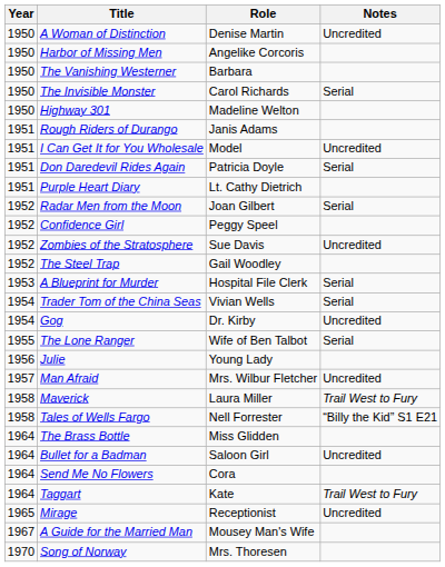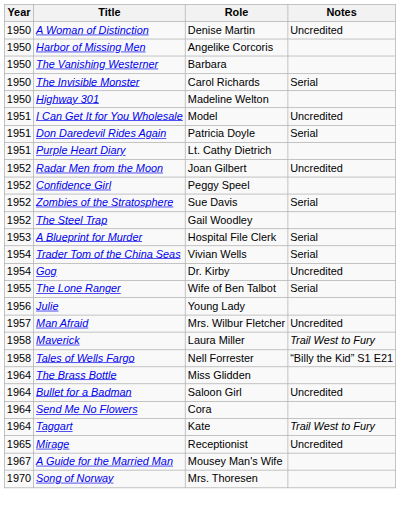 <table class="wikitable">
 <tr>
 <th>Year</th>
 <th>Title</th>
 <th>Role</th>
 <th>Notes</th>
 </tr>
 <tr>
 <td>1950</td>
 <td><em><a href='#'>A Woman of Distinction</a></em></td>
 <td>Denise Martin</td>
 <td>Uncredited</td>
 </tr>
 <tr>
 <td>1950</td>
 <td><em><a href='#'>Harbor of Missing Men</a></em></td>
 <td>Angelike Corcoris</td>
 <td></td>
 </tr>
 <tr>
 <td>1950</td>
 <td><em><a href='#'>The Vanishing Westerner</a></em></td>
 <td>Barbara</td>
 <td></td>
 </tr>
 <tr>
 <td>1950</td>
 <td><em><a href='#'>The Invisible Monster</a></em></td>
 <td>Carol Richards</td>
 <td>Serial</td>
 </tr>
 <tr>
 <td>1950</td>
 <td><em><a href='#'>Highway 301</a></em></td>
 <td>Madeline Welton</td>
 <td></td>
 </tr>
 <tr>
 <td>1951</td>
-<td><em><a href='#'>Rough Riders of Durango</a></em></td>
-<td>Janis Adams</td>
-<td></td>
-</tr>
-<tr>
-<td>1951</td>
 <td><em><a href='#'>I Can Get It for You Wholesale</a></em></td>
 <td>Model</td>
 <td>Uncredited</td>
 </tr>
 <tr>
 <td>1951</td>
 <td><em><a href='#'>Don Daredevil Rides Again</a></em></td>
 <td>Patricia Doyle</td>
 <td>Serial</td>
 </tr>
 <tr>
 <td>1951</td>
 <td><em><a href='#'>Purple Heart Diary</a></em></td>
 <td>Lt. Cathy Dietrich</td>
 <td></td>
 </tr>
 <tr>
 <td>1952</td>
 <td><em><a href='#'>Radar Men from the Moon</a></em></td>
 <td>Joan Gilbert</td>
-<td>Serial</td>
+<td>Uncredited</td>
 </tr>
 <tr>
 <td>1952</td>
 <td><em><a href='#'>Confidence Girl</a></em></td>
 <td>Peggy Speel</td>
 <td></td>
 </tr>
 <tr>
 <td>1952</td>
 <td><em><a href='#'>Zombies of the Stratosphere</a></em></td>
 <td>Sue Davis</td>
-<td>Uncredited</td>
+<td>Serial</td>
 </tr>
 <tr>
 <td>1952</td>
 <td><em><a href='#'>The Steel Trap</a></em></td>
 <td>Gail Woodley</td>
 <td></td>
 </tr>
 <tr>
 <td>1953</td>
 <td><em><a href='#'>A Blueprint for Murder</a></em></td>
 <td>Hospital File Clerk</td>
 <td>Serial</td>
 </tr>
 <tr>
 <td>1954</td>
 <td><em><a href='#'>Trader Tom of the China Seas</a></em></td>
 <td>Vivian Wells</td>
 <td>Serial</td>
 </tr>
 <tr>
 <td>1954</td>
 <td><em><a href='#'>Gog</a></em></td>
 <td>Dr. Kirby</td>
 <td>Uncredited</td>
 </tr>
 <tr>
 <td>1955</td>
 <td><em><a href='#'>The Lone Ranger</a></em></td>
 <td>Wife of Ben Talbot</td>
 <td>Serial</td>
 </tr>
 <tr>
 <td>1956</td>
 <td><em><a href='#'>Julie</a></em></td>
 <td>Young Lady</td>
 <td></td>
 </tr>
 <tr>
 <td>1957</td>
 <td><em><a href='#'>Man Afraid</a></em></td>
 <td>Mrs. Wilbur Fletcher</td>
 <td>Uncredited</td>
 </tr>
 <tr>
 <td>1958</td>
 <td><em><a href='#'>Maverick</a></em></td>
 <td>Laura Miller</td>
 <td><em>Trail West to Fury</em></td>
 </tr>
 <tr>
 <td>1958</td>
 <td><em><a href='#'>Tales of Wells Fargo</a></em></td>
 <td>Nell Forrester</td>
 <td>“Billy the Kid” S1 E21</td>
 </tr>
 <tr>
 <td>1964</td>
 <td><em><a href='#'>The Brass Bottle</a></em></td>
 <td>Miss Glidden</td>
 <td></td>
 </tr>
 <tr>
 <td>1964</td>
 <td><em><a href='#'>Bullet for a Badman</a></em></td>
 <td>Saloon Girl</td>
 <td>Uncredited</td>
 </tr>
 <tr>
 <td>1964</td>
 <td><em><a href='#'>Send Me No Flowers</a></em></td>
 <td>Cora</td>
 <td></td>
 </tr>
 <tr>
 <td>1964</td>
 <td><em><a href='#'>Taggart</a></em></td>
 <td>Kate</td>
 <td><em>Trail West to Fury</em></td>
 </tr>
 <tr>
 <td>1965</td>
 <td><em><a href='#'>Mirage</a></em></td>
 <td>Receptionist</td>
 <td>Uncredited</td>
 </tr>
 <tr>
 <td>1967</td>
 <td><em><a href='#'>A Guide for the Married Man</a></em></td>
 <td>Mousey Man's Wife</td>
 <td></td>
 </tr>
 <tr>
 <td>1970</td>
 <td><em><a href='#'>Song of Norway</a></em></td>
 <td>Mrs. Thoresen</td>
 <td></td>
 </tr>
 </table>
